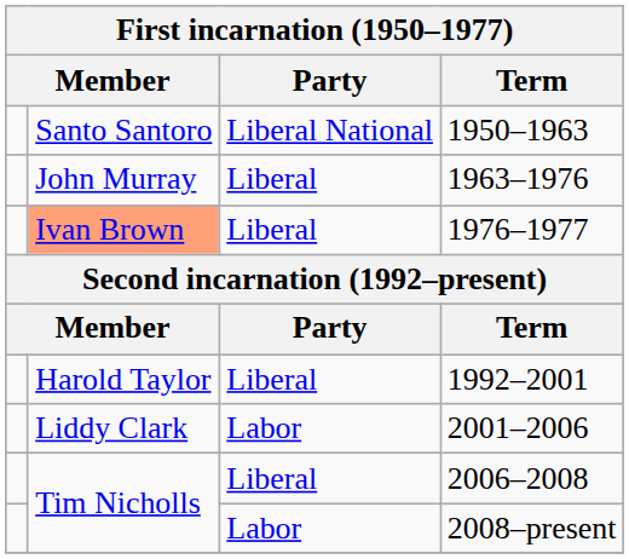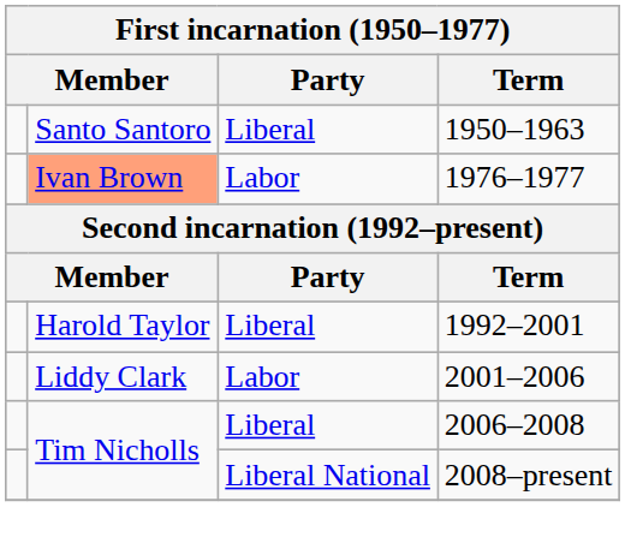 <table class="wikitable">
 <tr>
 <th colspan="4">First incarnation (1950–1977)</th>
 </tr>
 <tr>
 <th colspan="2">Member</th>
 <th>Party</th>
 <th>Term</th>
 </tr>
 <tr>
 <td> </td>
 <td><a href='#'>Santo Santoro</a></td>
-<td><a href='#'>Liberal National</a></td>
+<td><a href='#'>Liberal</a></td>
 <td>1950–1963</td>
 </tr>
 <tr>
 <td> </td>
-<td><a href='#'>John Murray</a></td>
-<td><a href='#'>Liberal</a></td>
-<td>1963–1976</td>
-</tr>
-<tr>
-<td> </td>
 <td style="background: lightsalmon;"><a href='#'>Ivan Brown</a></td>
-<td><a href='#'>Liberal</a></td>
+<td><a href='#'>Labor</a></td>
 <td>1976–1977</td>
 </tr>
 <tr>
 <th colspan="4">Second incarnation (1992–present)</th>
 </tr>
 <tr>
 <th colspan="2">Member</th>
 <th>Party</th>
 <th>Term</th>
 </tr>
 <tr>
 <td> </td>
 <td><a href='#'>Harold Taylor</a></td>
 <td><a href='#'>Liberal</a></td>
 <td>1992–2001</td>
 </tr>
 <tr>
 <td> </td>
 <td><a href='#'>Liddy Clark</a></td>
 <td><a href='#'>Labor</a></td>
 <td>2001–2006</td>
 </tr>
 <tr>
 <td> </td>
 <td rowspan="2"><a href='#'>Tim Nicholls</a></td>
 <td><a href='#'>Liberal</a></td>
 <td>2006–2008</td>
 </tr>
 <tr>
 <td> </td>
-<td><a href='#'>Labor</a></td>
+<td><a href='#'>Liberal National</a></td>
 <td>2008–present</td>
 </tr>
 <tr>
 </tr>
 </table>
